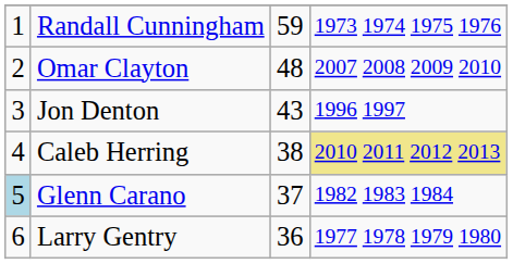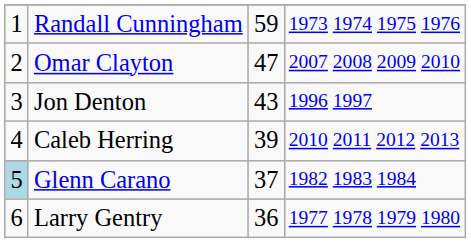 <table class="wikitable">
 <tr>
 </tr>
 <tr>
 <td>1</td>
 <td><a href='#'>Randall Cunningham</a></td>
 <td>59</td>
 <td style="font-size:80%;"><a href='#'>1973</a> <a href='#'>1974</a> <a href='#'>1975</a> <a href='#'>1976</a></td>
 </tr>
 <tr>
 <td>2</td>
 <td><a href='#'>Omar Clayton</a></td>
-<td>48</td>
+<td>47</td>
 <td style="font-size:80%;"><a href='#'>2007</a> <a href='#'>2008</a> <a href='#'>2009</a> <a href='#'>2010</a></td>
 </tr>
 <tr>
 <td>3</td>
 <td>Jon Denton</td>
 <td>43</td>
 <td style="font-size:80%;"><a href='#'>1996</a> <a href='#'>1997</a></td>
 </tr>
 <tr>
 <td>4</td>
 <td>Caleb Herring</td>
-<td>38</td>
-<td style="background: khaki; font-size:80%;"><a href='#'>2010</a> <a href='#'>2011</a> <a href='#'>2012</a> <a href='#'>2013</a></td>
+<td>39</td>
+<td style="font-size:80%;"><a href='#'>2010</a> <a href='#'>2011</a> <a href='#'>2012</a> <a href='#'>2013</a></td>
 </tr>
 <tr>
 <td style="background: lightblue;">5</td>
 <td><a href='#'>Glenn Carano</a></td>
 <td>37</td>
 <td style="font-size:80%;"><a href='#'>1982</a> <a href='#'>1983</a> <a href='#'>1984</a></td>
 </tr>
 <tr>
 <td>6</td>
 <td>Larry Gentry</td>
 <td>36</td>
 <td style="font-size:80%;"><a href='#'>1977</a> <a href='#'>1978</a> <a href='#'>1979</a> <a href='#'>1980</a></td>
 </tr>
 </table>
